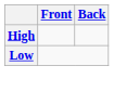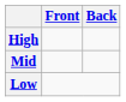 <table class=wikitable style=text-align:center>
 <tr>
 <th></th>
 <th><a href='#'>Front</a></th>
 <th><a href='#'>Back</a></th>
 </tr>
 <tr>
 <th><a href='#'>High</a></th>
 <td></td>
 <td></td>
 </tr>
 <tr>
+<th><a href='#'>Mid</a></th>
+<td></td>
+<td></td>
+</tr>
+<tr>
 <th><a href='#'>Low</a></th>
 <td colspan=2></td>
 </tr>
 </table>
